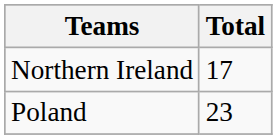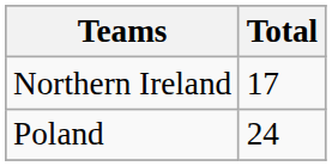 <table class="wikitable">
 <tr>
 <th>Teams</th>
 <th>Total</th>
 </tr>
 <tr>
 <td>Northern Ireland</td>
 <td>17</td>
 </tr>
 <tr>
 <td>Poland</td>
-<td>23</td>
+<td>24</td>
 </tr>
 </table>
